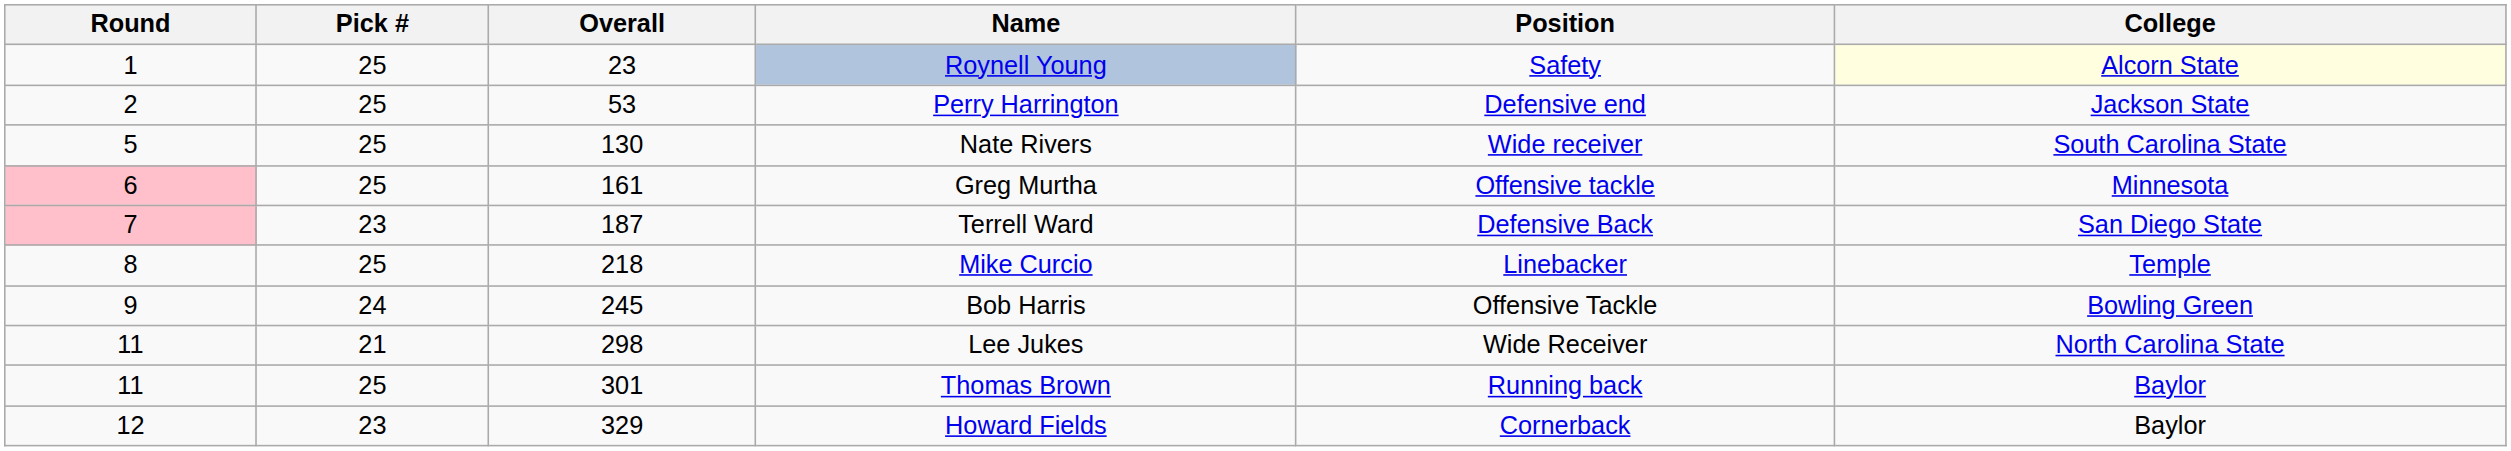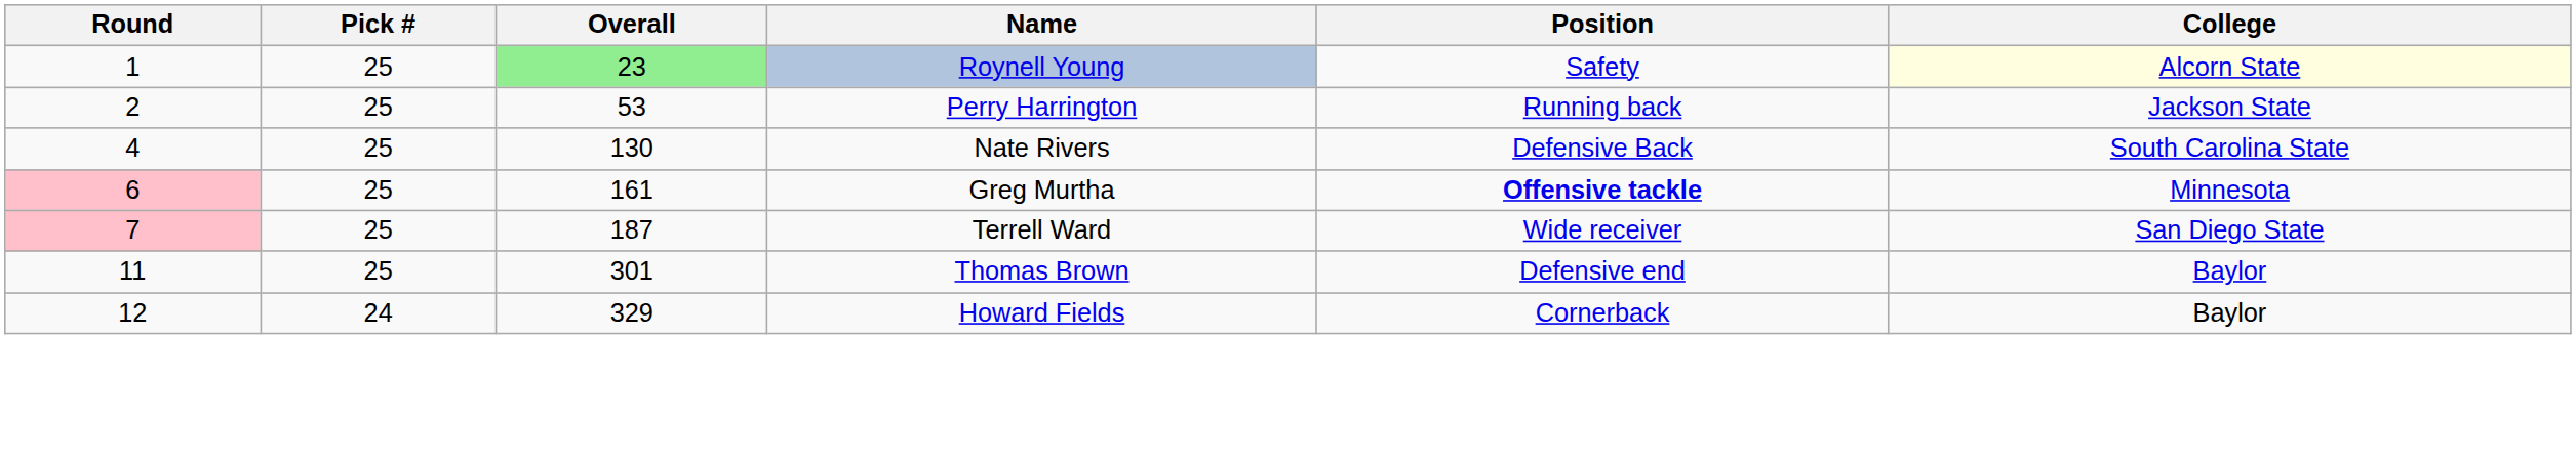 <table class="wikitable sortable sortable" style="width: 100%; text-align:center">
 <tr>
 <th>Round</th>
 <th>Pick #</th>
 <th>Overall</th>
 <th>Name</th>
 <th>Position</th>
 <th>College</th>
 </tr>
 <tr>
 <td>1</td>
 <td>25</td>
-<td>23</td>
+<td style="background: lightgreen;">23</td>
 <td bgcolor=lightsteelblue><a href='#'>Roynell Young</a></td>
 <td><a href='#'>Safety</a></td>
 <td style="background: lightyellow;"><a href='#'>Alcorn State</a></td>
 </tr>
 <tr>
 <td>2</td>
 <td>25</td>
 <td>53</td>
 <td><a href='#'>Perry Harrington</a></td>
-<td><a href='#'>Defensive end</a></td>
+<td><a href='#'>Running back</a></td>
 <td><a href='#'>Jackson State</a></td>
 </tr>
 <tr>
-<td>5</td>
+<td>4</td>
 <td>25</td>
 <td>130</td>
 <td>Nate Rivers</td>
-<td><a href='#'>Wide receiver</a></td>
+<td><a href='#'>Defensive Back</a></td>
 <td><a href='#'>South Carolina State</a></td>
 </tr>
 <tr>
 <td style="background: pink;">6</td>
 <td>25</td>
 <td>161</td>
 <td>Greg Murtha</td>
-<td><a href='#'>Offensive tackle</a></td>
+<td><strong><a href='#'>Offensive tackle</a></strong></td>
 <td><a href='#'>Minnesota</a></td>
 </tr>
 <tr>
 <td style="background: pink;">7</td>
-<td>23</td>
+<td>25</td>
 <td>187</td>
 <td>Terrell Ward</td>
-<td><a href='#'>Defensive Back</a></td>
+<td><a href='#'>Wide receiver</a></td>
 <td><a href='#'>San Diego State</a></td>
-</tr>
-<tr>
-<td>8</td>
-<td>25</td>
-<td>218</td>
-<td><a href='#'>Mike Curcio</a></td>
-<td><a href='#'>Linebacker</a></td>
-<td><a href='#'>Temple</a></td>
-</tr>
-<tr>
-<td>9</td>
-<td>24</td>
-<td>245</td>
-<td>Bob Harris</td>
-<td>Offensive Tackle</td>
-<td><a href='#'>Bowling Green</a></td>
-</tr>
-<tr>
-<td>11</td>
-<td>21</td>
-<td>298</td>
-<td>Lee Jukes</td>
-<td>Wide Receiver</td>
-<td><a href='#'>North Carolina State</a></td>
 </tr>
 <tr>
 <td>11</td>
 <td>25</td>
 <td>301</td>
 <td><a href='#'>Thomas Brown</a></td>
-<td><a href='#'>Running back</a></td>
+<td><a href='#'>Defensive end</a></td>
 <td><a href='#'>Baylor</a></td>
 </tr>
 <tr>
 <td>12</td>
-<td>23</td>
+<td>24</td>
 <td>329</td>
 <td><a href='#'>Howard Fields</a></td>
 <td><a href='#'>Cornerback</a></td>
 <td>Baylor</td>
 </tr>
 </table>
